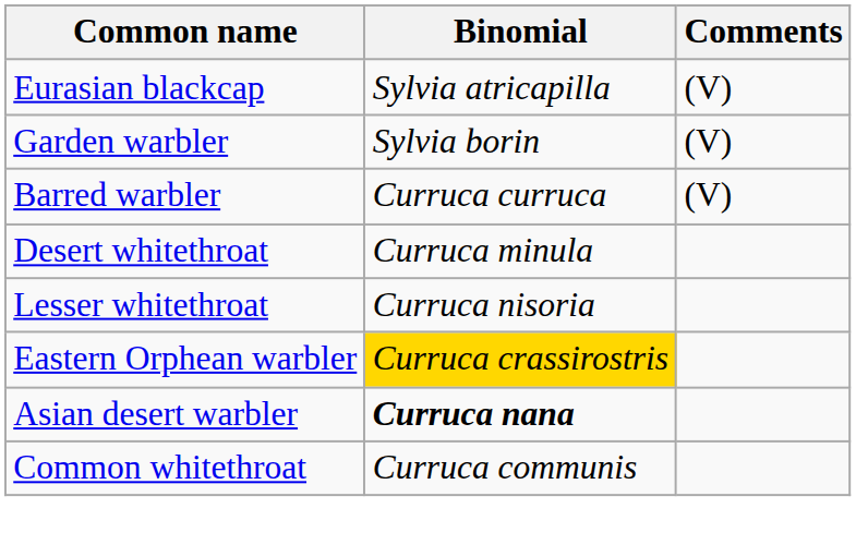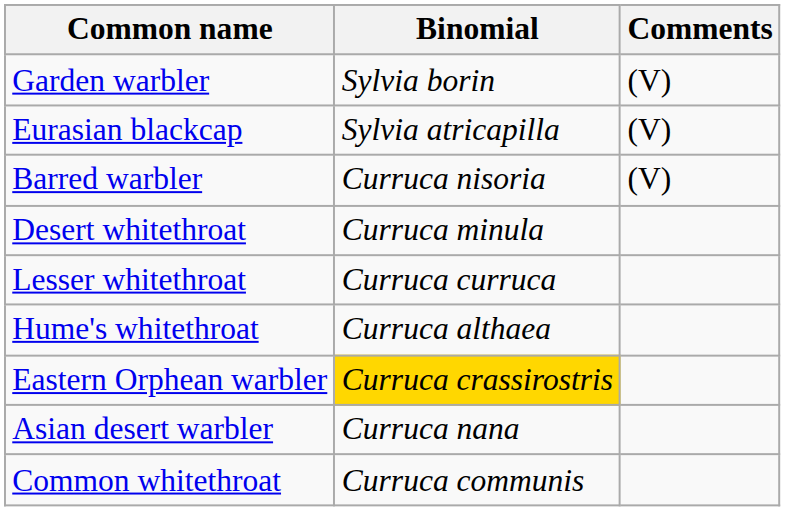 <table class="wikitable">
 <tr>
 <th>Common name</th>
 <th>Binomial</th>
 <th>Comments</th>
 </tr>
 <tr>
+<td><a href='#'>Garden warbler</a></td>
+<td><em>Sylvia borin</em></td>
+<td>(V)</td>
+</tr>
+<tr>
 <td><a href='#'>Eurasian blackcap</a></td>
 <td><em>Sylvia atricapilla</em></td>
 <td>(V)</td>
 </tr>
 <tr>
-<td><a href='#'>Garden warbler</a></td>
-<td><em>Sylvia borin</em></td>
-<td>(V)</td>
-</tr>
-<tr>
 <td><a href='#'>Barred warbler</a></td>
-<td><em>Curruca curruca</em></td>
+<td><em>Curruca nisoria</em></td>
 <td>(V)</td>
 </tr>
 <tr>
 <td><a href='#'>Desert whitethroat</a></td>
 <td><em>Curruca minula</em></td>
 <td></td>
 </tr>
 <tr>
 <td><a href='#'>Lesser whitethroat</a></td>
-<td><em>Curruca nisoria</em></td>
+<td><em>Curruca curruca</em></td>
+<td></td>
+</tr>
+<tr>
+<td><a href='#'>Hume's whitethroat</a></td>
+<td><em>Curruca althaea</em></td>
 <td></td>
 </tr>
 <tr>
 <td><a href='#'>Eastern Orphean warbler</a></td>
 <td style="background: gold;"><em>Curruca crassirostris</em></td>
 <td></td>
 </tr>
 <tr>
 <td><a href='#'>Asian desert warbler</a></td>
-<td><strong><em>Curruca nana</em></strong></td>
+<td><em>Curruca nana</em></td>
 <td></td>
 </tr>
 <tr>
 <td><a href='#'>Common whitethroat</a></td>
 <td><em>Curruca communis</em></td>
 <td></td>
 </tr>
 </table>
